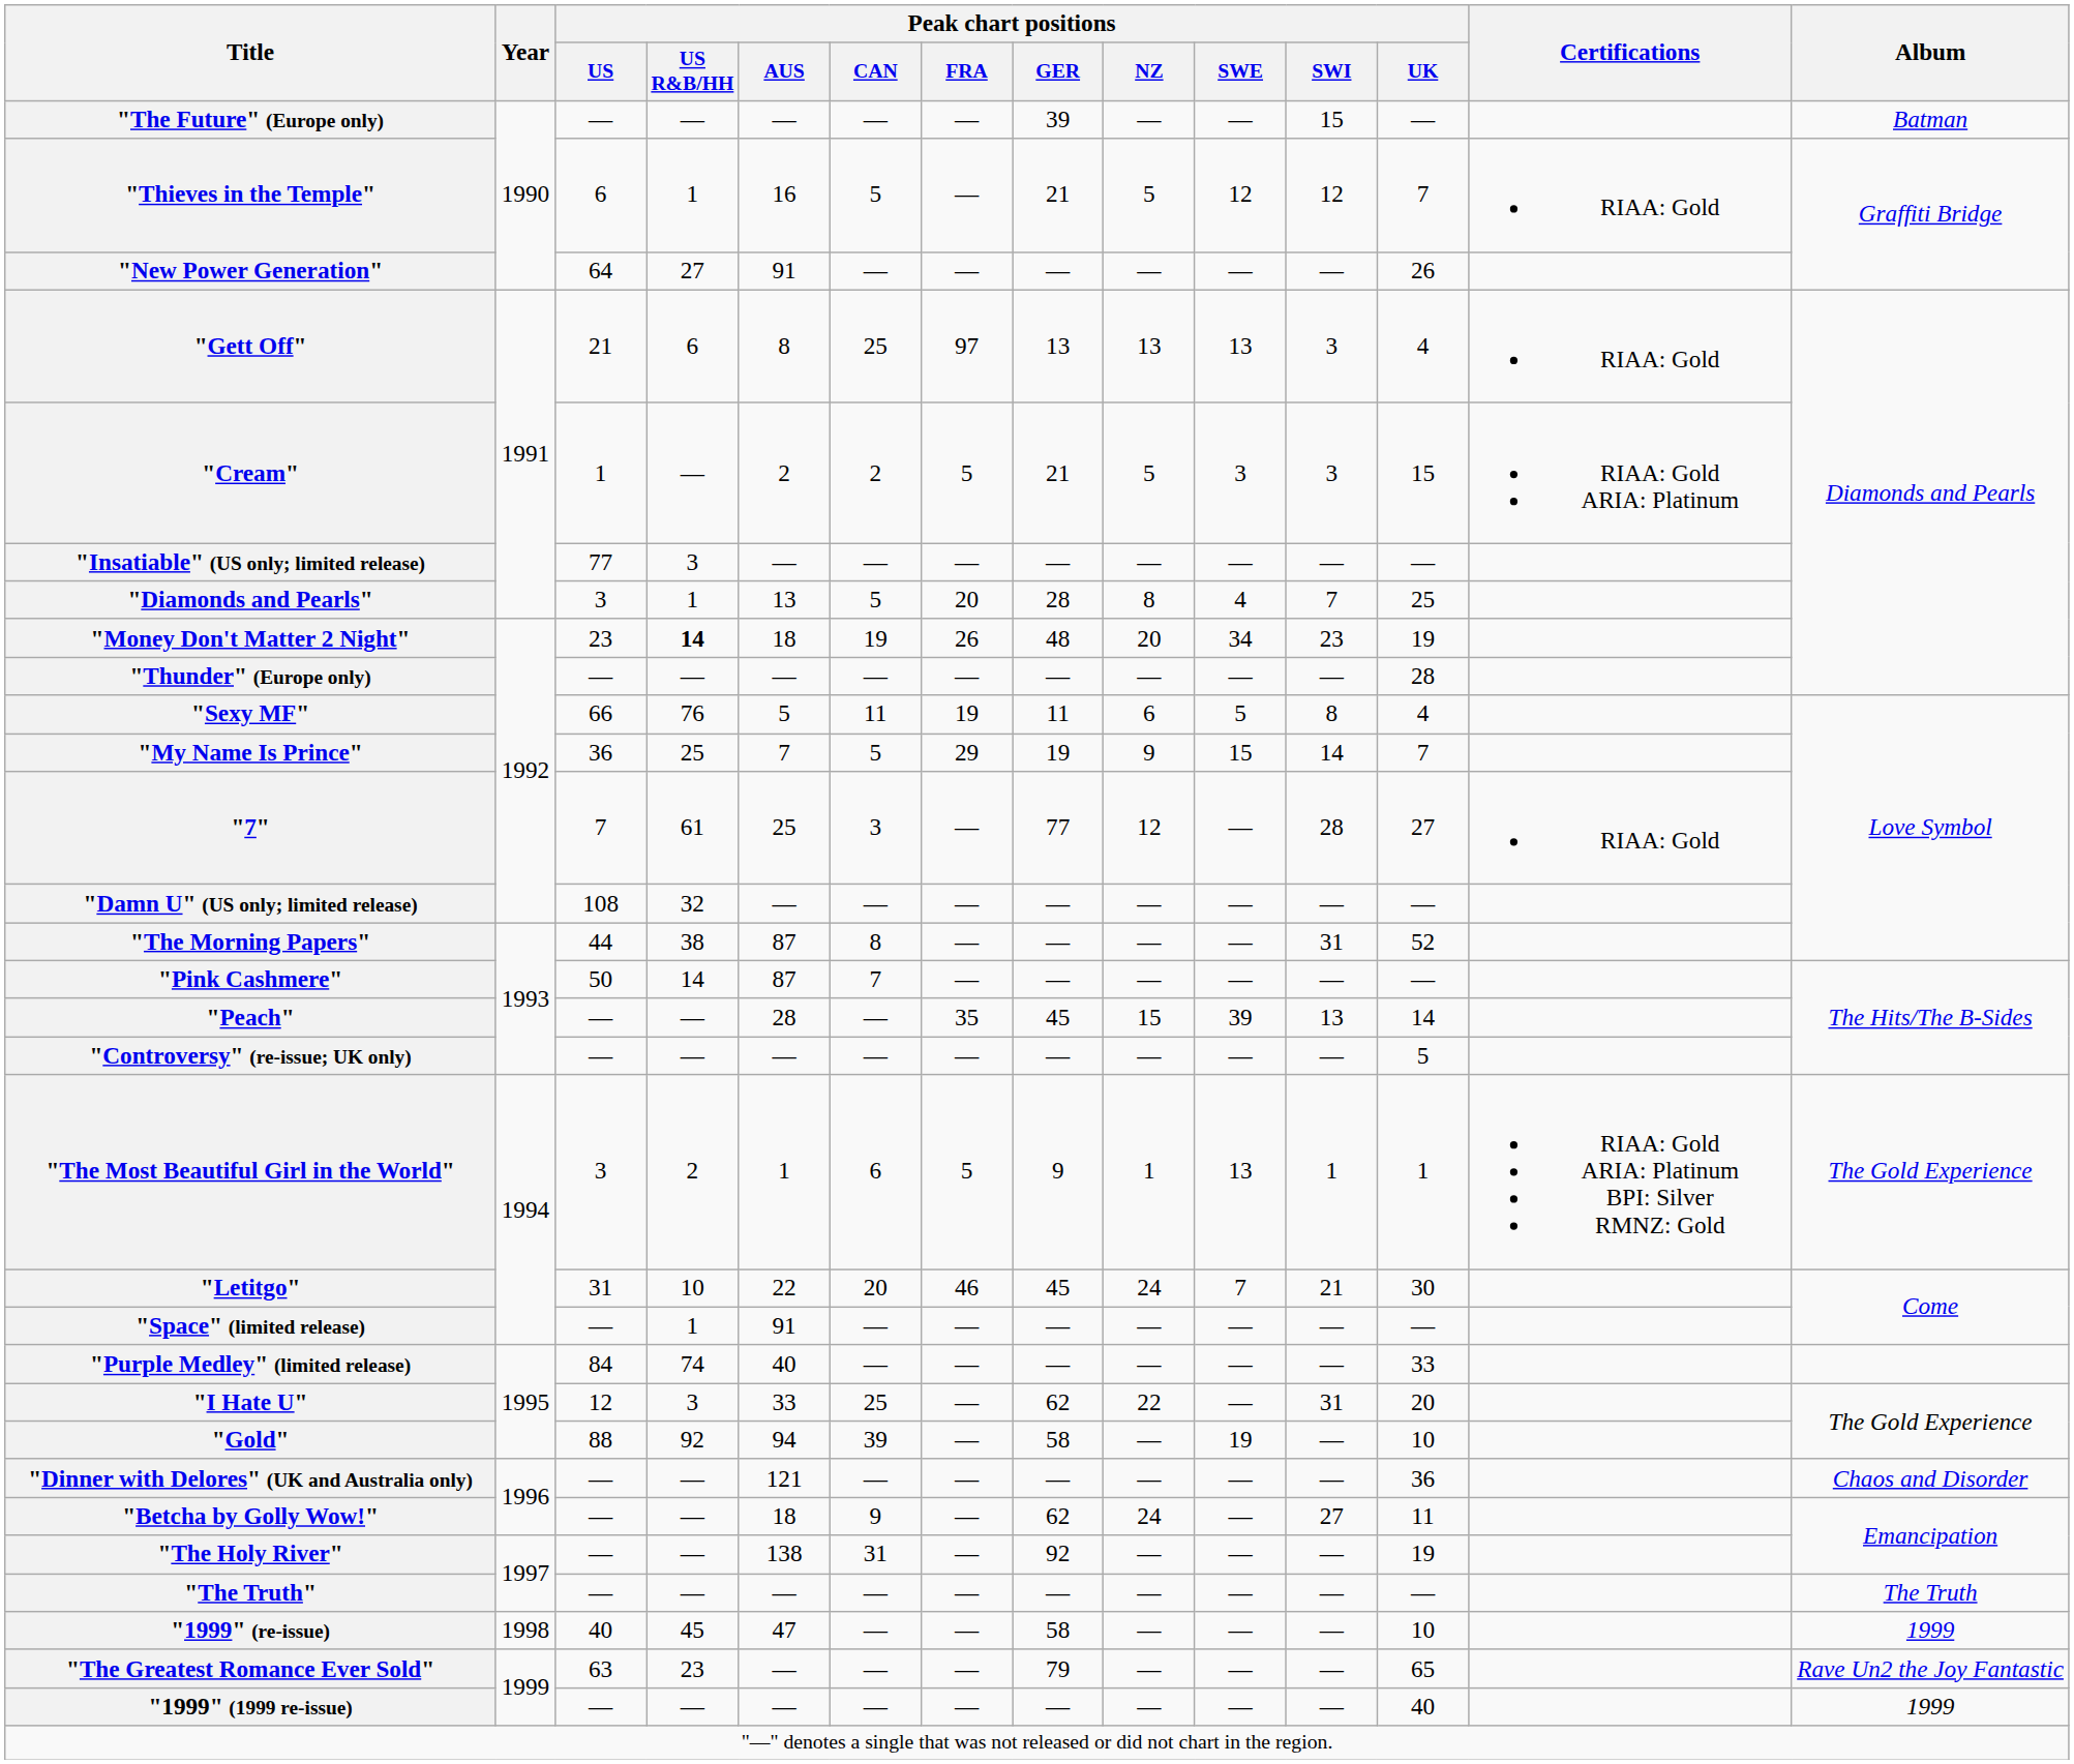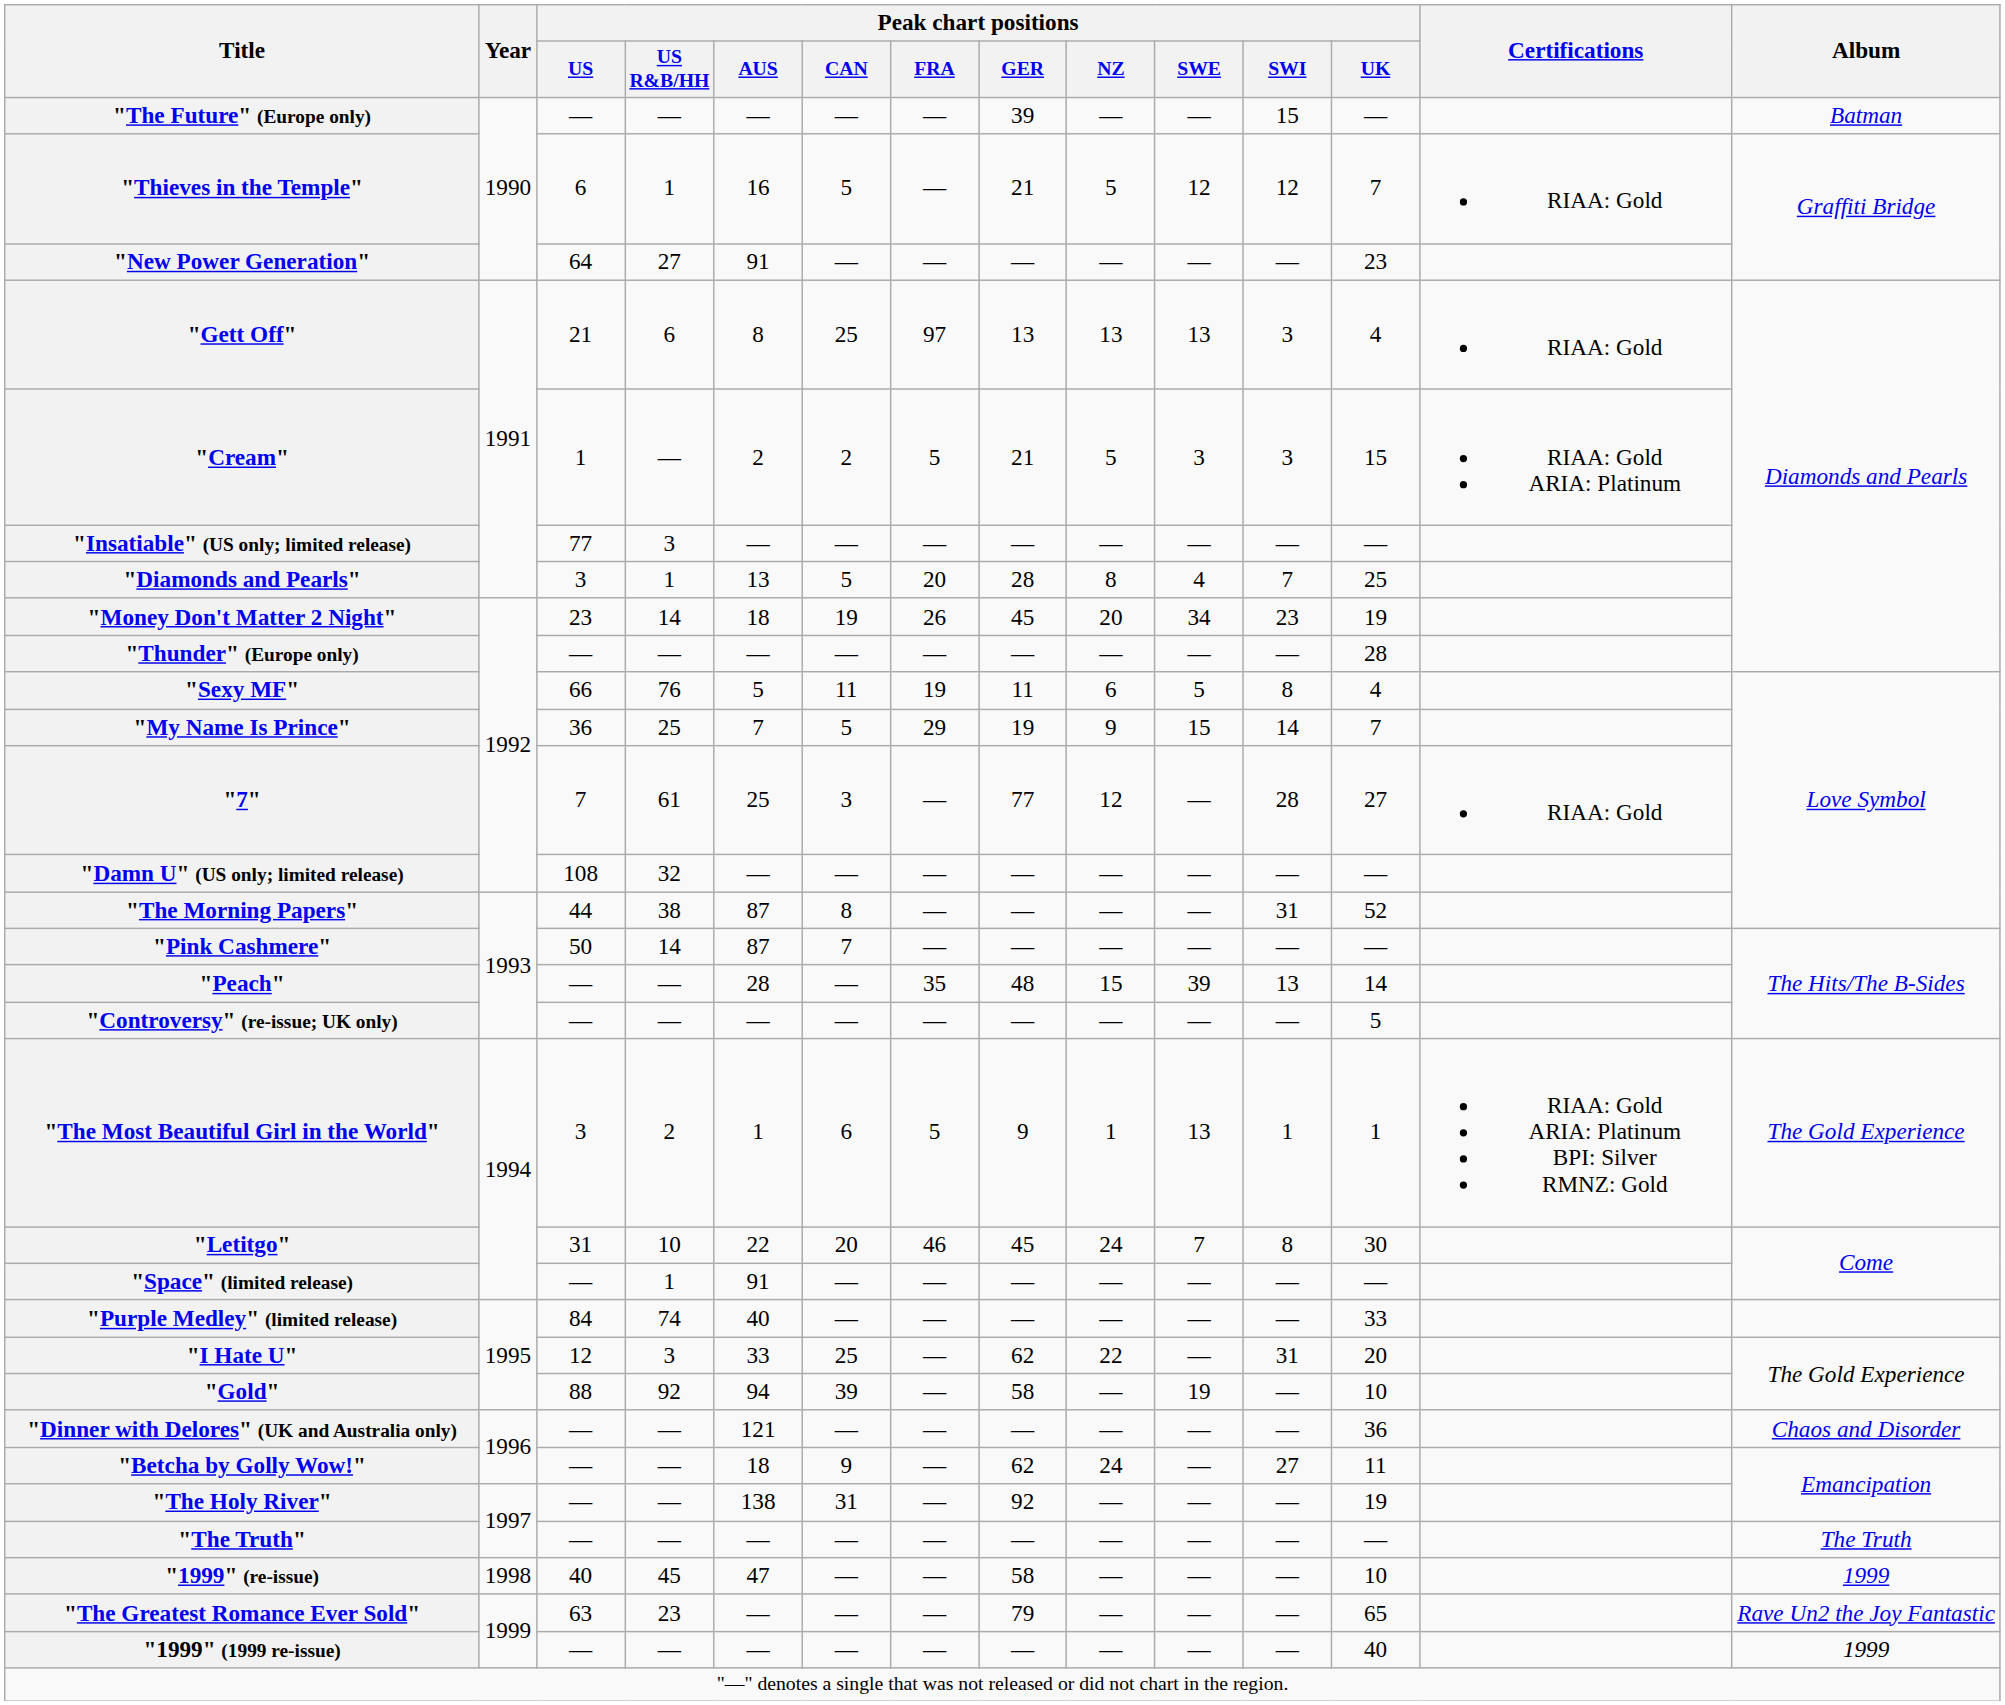 <table class="wikitable plainrowheaders" style="text-align:center;">
 <tr>
 <th scope="col" rowspan="2" style="width:20em;">Title</th>
 <th scope="col" rowspan="2" style="width:1em;">Year</th>
 <th scope="col" colspan="10">Peak chart positions</th>
 <th scope="col" rowspan="2" style="width:13em;"><a href='#'>Certifications</a></th>
 <th scope="col" rowspan="2">Album</th>
 </tr>
 <tr>
 <th style="width:4em;font-size:85%"><a href='#'>US</a><br></th>
 <th style="width:4em;font-size:85%"><a href='#'>US<br>R&B/HH</a><br></th>
 <th style="width:4em;font-size:85%"><a href='#'>AUS</a><br></th>
 <th style="width:4em;font-size:85%"><a href='#'>CAN</a><br></th>
 <th style="width:4em;font-size:85%"><a href='#'>FRA</a><br></th>
 <th style="width:4em;font-size:85%"><a href='#'>GER</a><br></th>
 <th style="width:4em;font-size:85%"><a href='#'>NZ</a><br></th>
 <th style="width:4em;font-size:85%"><a href='#'>SWE</a><br></th>
 <th style="width:4em;font-size:85%"><a href='#'>SWI</a><br></th>
 <th style="width:4em;font-size:85%"><a href='#'>UK</a><br></th>
 </tr>
 <tr>
 <th scope="row">"<a href='#'>The Future</a>" <small>(Europe only)</small></th>
 <td rowspan="3">1990</td>
 <td>—</td>
 <td>—</td>
 <td>—</td>
 <td>—</td>
 <td>—</td>
 <td>39</td>
 <td>—</td>
 <td>—</td>
 <td>15</td>
 <td>—</td>
 <td></td>
 <td><em><a href='#'>Batman</a></em></td>
 </tr>
 <tr>
 <th scope="row">"<a href='#'>Thieves in the Temple</a>"</th>
 <td>6</td>
 <td>1</td>
 <td>16</td>
 <td>5</td>
 <td>—</td>
 <td>21</td>
 <td>5</td>
 <td>12</td>
 <td>12</td>
 <td>7</td>
 <td><br><ul><li>RIAA: Gold</li></ul></td>
 <td rowspan="2"><em><a href='#'>Graffiti Bridge</a></em></td>
 </tr>
 <tr>
 <th scope="row">"<a href='#'>New Power Generation</a>"</th>
 <td>64</td>
 <td>27</td>
 <td>91</td>
 <td>—</td>
 <td>—</td>
 <td>—</td>
 <td>—</td>
 <td>—</td>
 <td>—</td>
-<td>26</td>
+<td>23</td>
 <td></td>
 </tr>
 <tr>
 <th scope="row">"<a href='#'>Gett Off</a>" </th>
 <td rowspan="4">1991</td>
 <td>21</td>
 <td>6</td>
 <td>8</td>
 <td>25</td>
 <td>97</td>
 <td>13</td>
 <td>13</td>
 <td>13</td>
 <td>3</td>
 <td>4</td>
 <td><br><ul><li>RIAA: Gold</li></ul></td>
 <td rowspan="6"><em><a href='#'>Diamonds and Pearls</a></em></td>
 </tr>
 <tr>
 <th scope="row">"<a href='#'>Cream</a>" </th>
 <td>1</td>
 <td>—</td>
 <td>2</td>
 <td>2</td>
 <td>5</td>
 <td>21</td>
 <td>5</td>
 <td>3</td>
 <td>3</td>
 <td>15</td>
 <td><br><ul><li>RIAA: Gold</li><li>ARIA: Platinum</li></ul></td>
 </tr>
 <tr>
 <th scope="row">"<a href='#'>Insatiable</a>"  <small>(US only; limited release)</small></th>
 <td>77</td>
 <td>3</td>
 <td>—</td>
 <td>—</td>
 <td>—</td>
 <td>—</td>
 <td>—</td>
 <td>—</td>
 <td>—</td>
 <td>—</td>
 <td></td>
 </tr>
 <tr>
 <th scope="row">"<a href='#'>Diamonds and Pearls</a>" </th>
 <td>3</td>
 <td>1</td>
 <td>13</td>
 <td>5</td>
 <td>20</td>
 <td>28</td>
 <td>8</td>
 <td>4</td>
 <td>7</td>
 <td>25</td>
 <td></td>
 </tr>
 <tr>
 <th scope="row">"<a href='#'>Money Don't Matter 2 Night</a>" </th>
 <td rowspan="6">1992</td>
 <td>23</td>
-<td><strong>14</strong></td>
+<td>14</td>
 <td>18</td>
 <td>19</td>
 <td>26</td>
-<td>48</td>
+<td>45</td>
 <td>20</td>
 <td>34</td>
 <td>23</td>
 <td>19</td>
 <td></td>
 </tr>
 <tr>
 <th scope="row">"<a href='#'>Thunder</a>"  <small>(Europe only)</small></th>
 <td>—</td>
 <td>—</td>
 <td>—</td>
 <td>—</td>
 <td>—</td>
 <td>—</td>
 <td>—</td>
 <td>—</td>
 <td>—</td>
 <td>28</td>
 <td></td>
 </tr>
 <tr>
 <th scope="row">"<a href='#'>Sexy MF</a>" </th>
 <td>66</td>
 <td>76</td>
 <td>5</td>
 <td>11</td>
 <td>19</td>
 <td>11</td>
 <td>6</td>
 <td>5</td>
 <td>8</td>
 <td>4</td>
 <td></td>
 <td rowspan="5"><em><a href='#'>Love Symbol</a></em></td>
 </tr>
 <tr>
 <th scope="row">"<a href='#'>My Name Is Prince</a>" </th>
 <td>36</td>
 <td>25</td>
 <td>7</td>
 <td>5</td>
 <td>29</td>
 <td>19</td>
 <td>9</td>
 <td>15</td>
 <td>14</td>
 <td>7</td>
 <td></td>
 </tr>
 <tr>
 <th scope="row">"<a href='#'>7</a>" </th>
 <td>7</td>
 <td>61</td>
 <td>25</td>
 <td>3</td>
 <td>—</td>
 <td>77</td>
 <td>12</td>
 <td>—</td>
 <td>28</td>
 <td>27</td>
 <td><br><ul><li>RIAA: Gold</li></ul></td>
 </tr>
 <tr>
 <th scope="row">"<a href='#'>Damn U</a>"  <small>(US only; limited release)</small></th>
 <td>108</td>
 <td>32</td>
 <td>—</td>
 <td>—</td>
 <td>—</td>
 <td>—</td>
 <td>—</td>
 <td>—</td>
 <td>—</td>
 <td>—</td>
 <td></td>
 </tr>
 <tr>
 <th scope="row">"<a href='#'>The Morning Papers</a>" </th>
 <td rowspan="4">1993</td>
 <td>44</td>
 <td>38</td>
 <td>87</td>
 <td>8</td>
 <td>—</td>
 <td>—</td>
 <td>—</td>
 <td>—</td>
 <td>31</td>
 <td>52</td>
 <td></td>
 </tr>
 <tr>
 <th scope="row">"<a href='#'>Pink Cashmere</a>"</th>
 <td>50</td>
 <td>14</td>
 <td>87</td>
 <td>7</td>
 <td>—</td>
 <td>—</td>
 <td>—</td>
 <td>—</td>
 <td>—</td>
 <td>—</td>
 <td></td>
 <td rowspan="3"><em><a href='#'>The Hits/The B-Sides</a></em></td>
 </tr>
 <tr>
 <th scope="row">"<a href='#'>Peach</a>"</th>
 <td>—</td>
 <td>—</td>
 <td>28</td>
 <td>—</td>
 <td>35</td>
-<td>45</td>
+<td>48</td>
 <td>15</td>
 <td>39</td>
 <td>13</td>
 <td>14</td>
 <td></td>
 </tr>
 <tr>
 <th scope="row">"<a href='#'>Controversy</a>" <small>(re-issue; UK only)</small></th>
 <td>—</td>
 <td>—</td>
 <td>—</td>
 <td>—</td>
 <td>—</td>
 <td>—</td>
 <td>—</td>
 <td>—</td>
 <td>—</td>
 <td>5</td>
 <td></td>
 </tr>
 <tr>
 <th scope="row">"<a href='#'>The Most Beautiful Girl in the World</a>"</th>
 <td rowspan="3">1994</td>
 <td>3</td>
 <td>2</td>
 <td>1</td>
 <td>6</td>
 <td>5</td>
 <td>9</td>
 <td>1</td>
 <td>13</td>
 <td>1</td>
 <td>1</td>
 <td><br><ul><li>RIAA: Gold</li><li>ARIA: Platinum</li><li>BPI: Silver</li><li>RMNZ: Gold</li></ul></td>
 <td><em><a href='#'>The Gold Experience</a></em></td>
 </tr>
 <tr>
 <th scope="row">"<a href='#'>Letitgo</a>"</th>
 <td>31</td>
 <td>10</td>
 <td>22</td>
 <td>20</td>
 <td>46</td>
 <td>45</td>
 <td>24</td>
 <td>7</td>
-<td>21</td>
+<td>8</td>
 <td>30</td>
 <td></td>
 <td rowspan="2"><em><a href='#'>Come</a></em></td>
 </tr>
 <tr>
 <th scope="row">"<a href='#'>Space</a>" <small>(limited release)</small></th>
 <td>—</td>
 <td>1</td>
 <td>91</td>
 <td>—</td>
 <td>—</td>
 <td>—</td>
 <td>—</td>
 <td>—</td>
 <td>—</td>
 <td>—</td>
 <td></td>
 </tr>
 <tr>
 <th scope="row">"<a href='#'>Purple Medley</a>" <small>(limited release)</small></th>
 <td rowspan="3">1995</td>
 <td>84</td>
 <td>74</td>
 <td>40</td>
 <td>—</td>
 <td>—</td>
 <td>—</td>
 <td>—</td>
 <td>—</td>
 <td>—</td>
 <td>33</td>
 <td></td>
 <td></td>
 </tr>
 <tr>
 <th scope="row">"<a href='#'>I Hate U</a>"</th>
 <td>12</td>
 <td>3</td>
 <td>33</td>
 <td>25</td>
 <td>—</td>
 <td>62</td>
 <td>22</td>
 <td>—</td>
 <td>31</td>
 <td>20</td>
 <td></td>
 <td rowspan="2"><em>The Gold Experience</em></td>
 </tr>
 <tr>
 <th scope="row">"<a href='#'>Gold</a>"</th>
 <td>88</td>
 <td>92</td>
 <td>94</td>
 <td>39</td>
 <td>—</td>
 <td>58</td>
 <td>—</td>
 <td>19</td>
 <td>—</td>
 <td>10</td>
 <td></td>
 </tr>
 <tr>
 <th scope="row">"<a href='#'>Dinner with Delores</a>" <small>(UK and Australia only)</small></th>
 <td rowspan="2">1996</td>
 <td>—</td>
 <td>—</td>
 <td>121</td>
 <td>—</td>
 <td>—</td>
 <td>—</td>
 <td>—</td>
 <td>—</td>
 <td>—</td>
 <td>36</td>
 <td></td>
 <td><em><a href='#'>Chaos and Disorder</a></em></td>
 </tr>
 <tr>
 <th scope="row">"<a href='#'>Betcha by Golly Wow!</a>"</th>
 <td>—</td>
 <td>—</td>
 <td>18</td>
 <td>9</td>
 <td>—</td>
 <td>62</td>
 <td>24</td>
 <td>—</td>
 <td>27</td>
 <td>11</td>
 <td></td>
 <td rowspan="2"><em><a href='#'>Emancipation</a></em></td>
 </tr>
 <tr>
 <th scope="row">"<a href='#'>The Holy River</a>"</th>
 <td rowspan="2">1997</td>
 <td>—</td>
 <td>—</td>
 <td>138</td>
 <td>31</td>
 <td>—</td>
 <td>92</td>
 <td>—</td>
 <td>—</td>
 <td>—</td>
 <td>19</td>
 <td></td>
 </tr>
 <tr>
 <th scope="row">"<a href='#'>The Truth</a>"</th>
 <td>—</td>
 <td>—</td>
 <td>—</td>
 <td>—</td>
 <td>—</td>
 <td>—</td>
 <td>—</td>
 <td>—</td>
 <td>—</td>
 <td>—</td>
 <td></td>
 <td><em><a href='#'>The Truth</a></em></td>
 </tr>
 <tr>
 <th scope="row">"<a href='#'>1999</a>" <small>(re-issue)</small></th>
 <td>1998</td>
 <td>40</td>
 <td>45</td>
 <td>47</td>
 <td>—</td>
 <td>—</td>
 <td>58</td>
 <td>—</td>
 <td>—</td>
 <td>—</td>
 <td>10</td>
 <td></td>
 <td><em><a href='#'>1999</a></em></td>
 </tr>
 <tr>
 <th scope="row">"<a href='#'>The Greatest Romance Ever Sold</a>"</th>
 <td rowspan="2">1999</td>
 <td>63</td>
 <td>23</td>
 <td>—</td>
 <td>—</td>
 <td>—</td>
 <td>79</td>
 <td>—</td>
 <td>—</td>
 <td>—</td>
 <td>65</td>
 <td></td>
 <td><em><a href='#'>Rave Un2 the Joy Fantastic</a></em></td>
 </tr>
 <tr>
 <th scope="row">"1999" <small>(1999 re-issue)</small></th>
 <td>—</td>
 <td>—</td>
 <td>—</td>
 <td>—</td>
 <td>—</td>
 <td>—</td>
 <td>—</td>
 <td>—</td>
 <td>—</td>
 <td>40</td>
 <td></td>
 <td><em>1999</em></td>
 </tr>
 <tr>
 <td colspan="14" style="font-size:85%;">"—" denotes a single that was not released or did not chart in the region.</td>
 </tr>
 </table>
